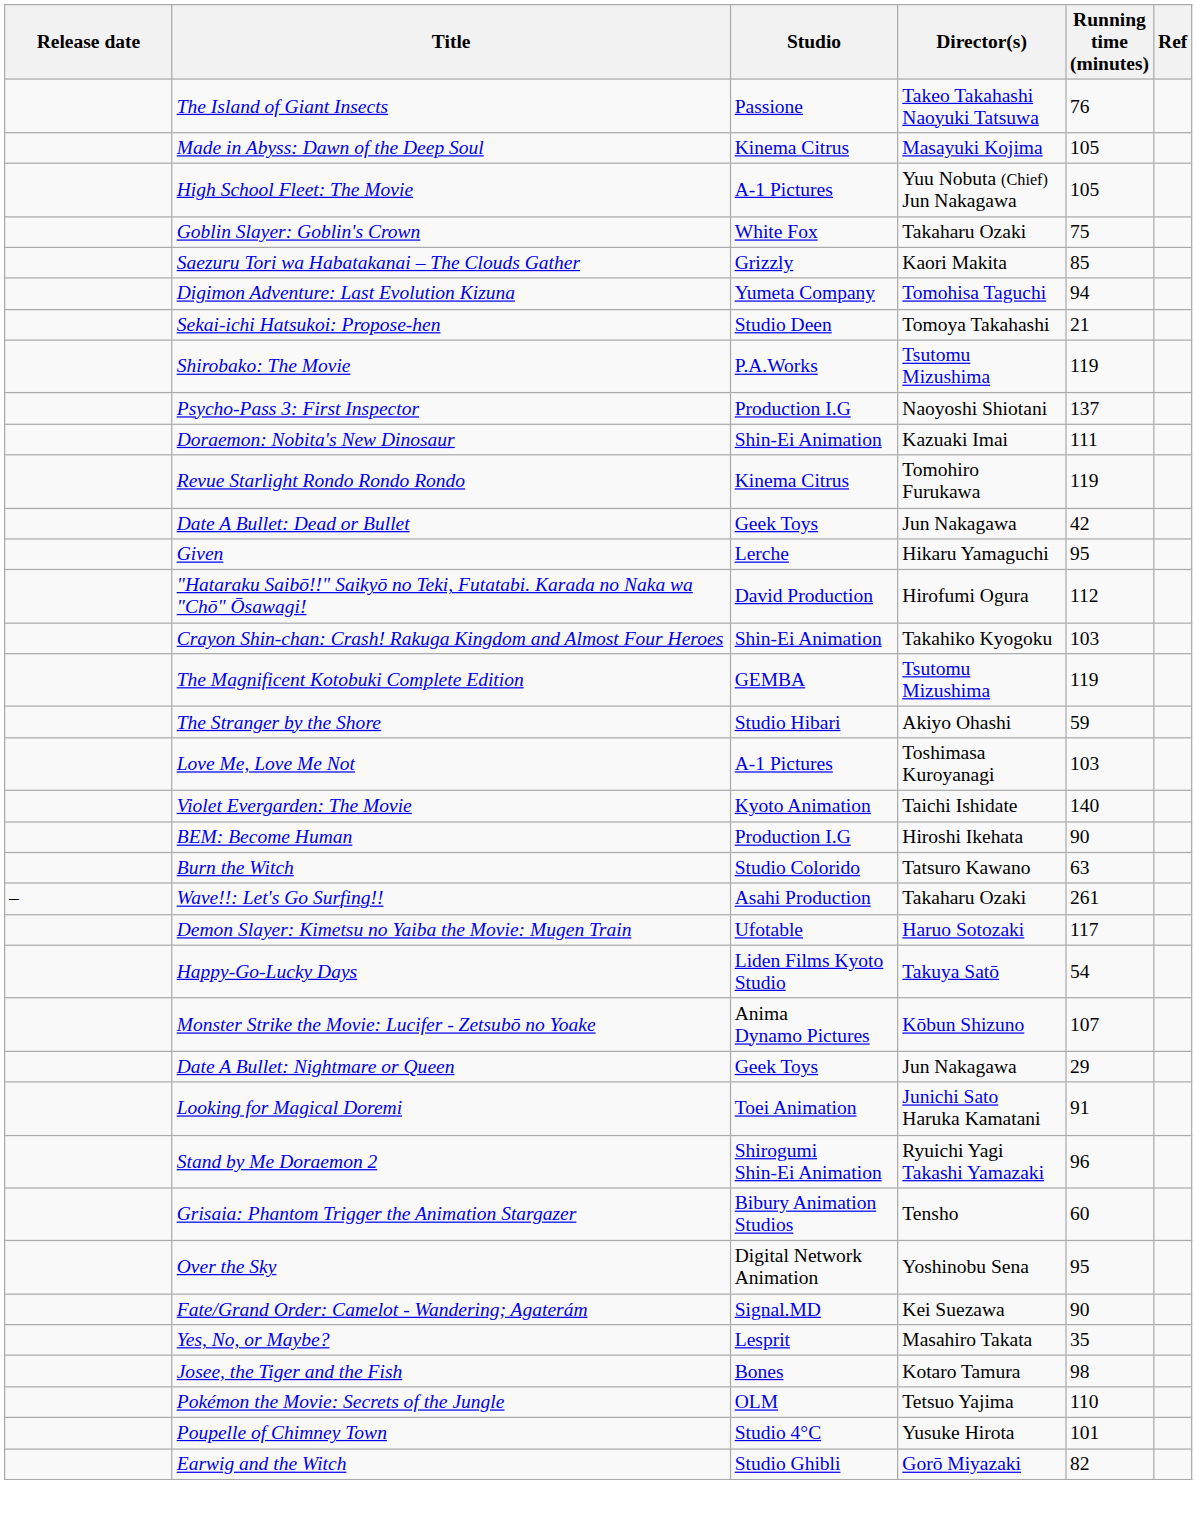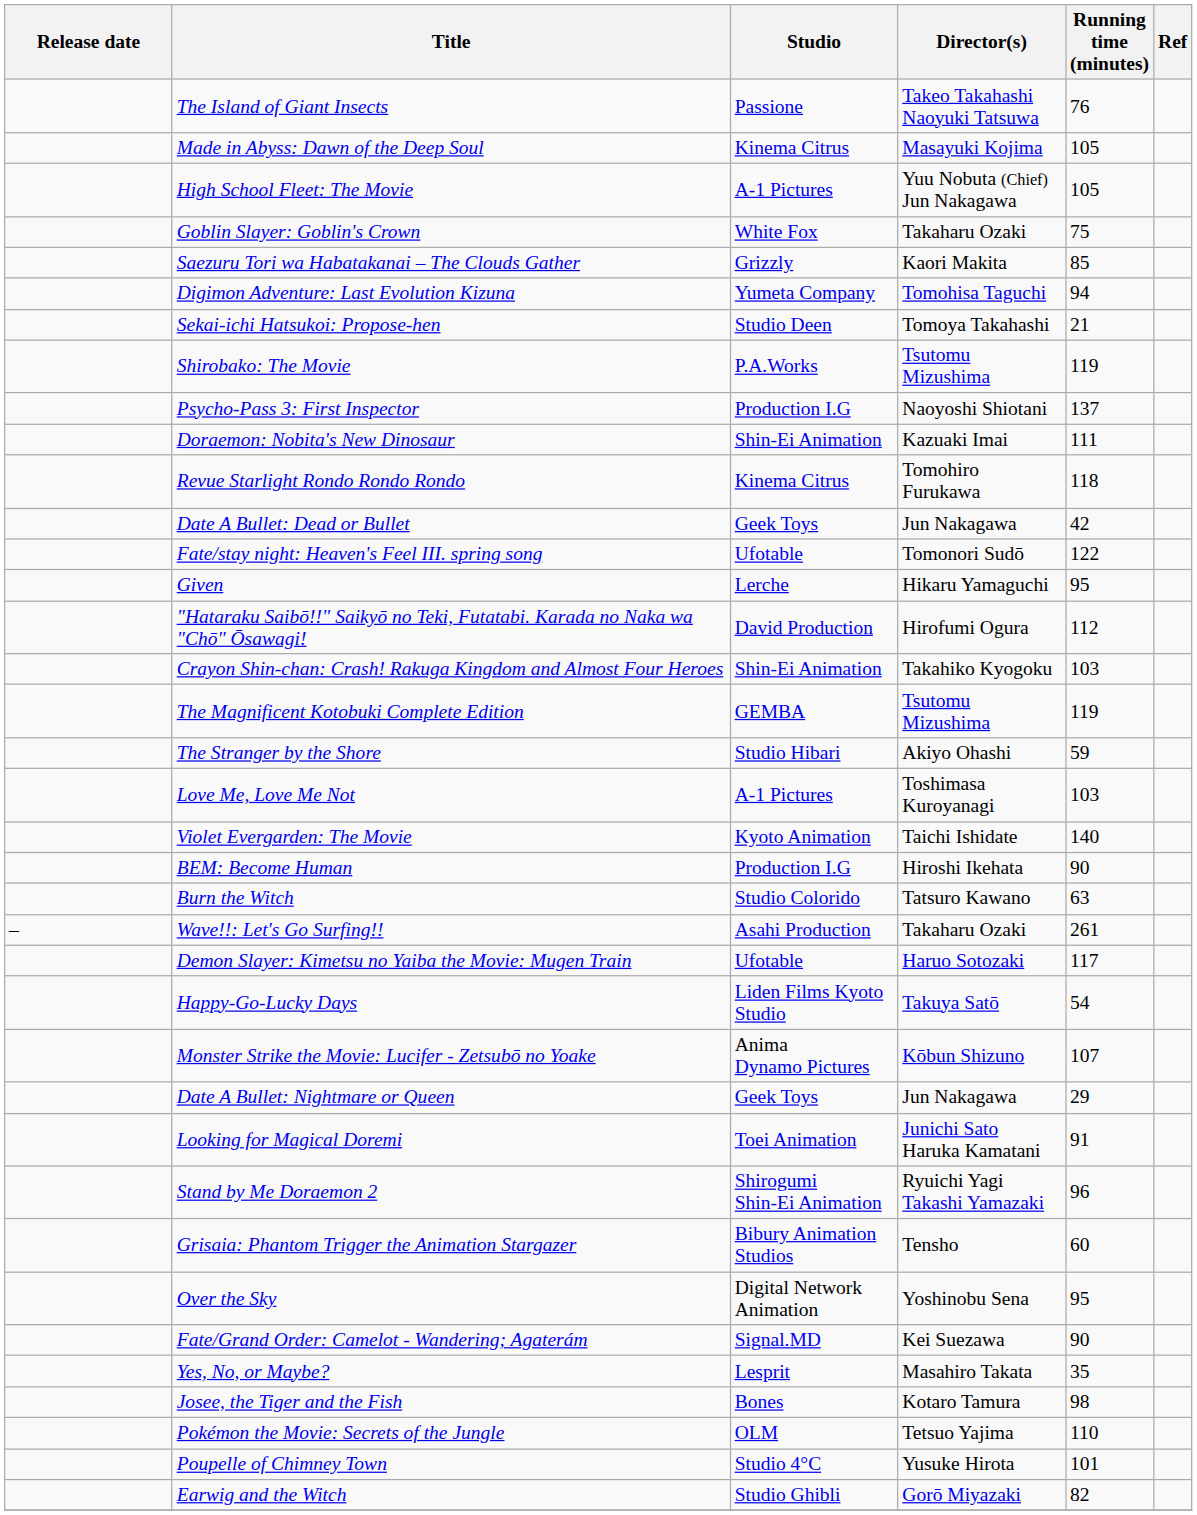 <table class="wikitable sortable" border="1">
 <tr>
 <th data-sort-type="text" width="130px">Release date</th>
 <th width="450px">Title</th>
 <th data-sort-type="text" width="130px">Studio</th>
 <th data-sort-type="text" width="130px">Director(s)</th>
 <th width="10px">Running time (minutes)</th>
 <th class="unsortable" width="5px">Ref</th>
 </tr>
 <tr>
 <td></td>
 <td><em><a href='#'>The Island of Giant Insects</a></em></td>
 <td><a href='#'>Passione</a></td>
 <td><a href='#'>Takeo Takahashi</a><br><a href='#'>Naoyuki Tatsuwa</a></td>
 <td>76</td>
 <td></td>
 </tr>
 <tr>
 <td></td>
 <td><em><a href='#'>Made in Abyss: Dawn of the Deep Soul</a></em></td>
 <td><a href='#'>Kinema Citrus</a></td>
 <td><a href='#'>Masayuki Kojima</a></td>
 <td>105</td>
 <td></td>
 </tr>
 <tr>
 <td></td>
 <td><em><a href='#'>High School Fleet: The Movie</a></em></td>
 <td><a href='#'>A-1 Pictures</a></td>
 <td>Yuu Nobuta <small>(Chief)</small><br>Jun Nakagawa</td>
 <td>105</td>
 <td></td>
 </tr>
 <tr>
 <td></td>
 <td><em><a href='#'>Goblin Slayer: Goblin's Crown</a></em></td>
 <td><a href='#'>White Fox</a></td>
 <td>Takaharu Ozaki</td>
 <td>75</td>
 <td></td>
 </tr>
 <tr>
 <td></td>
 <td><em><a href='#'>Saezuru Tori wa Habatakanai – The Clouds Gather</a></em></td>
 <td><a href='#'>Grizzly</a></td>
 <td>Kaori Makita</td>
 <td>85</td>
 <td></td>
 </tr>
 <tr>
 <td></td>
 <td><em><a href='#'>Digimon Adventure: Last Evolution Kizuna</a></em></td>
 <td><a href='#'>Yumeta Company</a></td>
 <td><a href='#'>Tomohisa Taguchi</a></td>
 <td>94</td>
 <td></td>
 </tr>
 <tr>
 <td></td>
 <td><em><a href='#'>Sekai-ichi Hatsukoi: Propose-hen</a></em></td>
 <td><a href='#'>Studio Deen</a></td>
 <td>Tomoya Takahashi</td>
 <td>21</td>
 <td></td>
 </tr>
 <tr>
 <td></td>
 <td><em><a href='#'>Shirobako: The Movie</a></em></td>
 <td><a href='#'>P.A.Works</a></td>
 <td><a href='#'>Tsutomu Mizushima</a></td>
 <td>119</td>
 <td></td>
 </tr>
 <tr>
 <td></td>
 <td><em><a href='#'>Psycho-Pass 3: First Inspector</a></em></td>
 <td><a href='#'>Production I.G</a></td>
 <td>Naoyoshi Shiotani</td>
 <td>137</td>
 <td></td>
 </tr>
 <tr>
 <td></td>
 <td><em><a href='#'>Doraemon: Nobita's New Dinosaur</a></em></td>
 <td><a href='#'>Shin-Ei Animation</a></td>
 <td>Kazuaki Imai</td>
 <td>111</td>
 <td></td>
 </tr>
 <tr>
 <td></td>
 <td><em><a href='#'>Revue Starlight Rondo Rondo Rondo</a></em></td>
 <td><a href='#'>Kinema Citrus</a></td>
 <td>Tomohiro Furukawa</td>
-<td>119</td>
+<td>118</td>
 <td></td>
 </tr>
 <tr>
 <td></td>
 <td><em><a href='#'>Date A Bullet: Dead or Bullet</a></em></td>
 <td><a href='#'>Geek Toys</a></td>
 <td>Jun Nakagawa</td>
 <td>42</td>
+<td></td>
+</tr>
+<tr>
+<td></td>
+<td><em><a href='#'>Fate/stay night: Heaven's Feel III. spring song</a></em></td>
+<td><a href='#'>Ufotable</a></td>
+<td>Tomonori Sudō</td>
+<td>122</td>
 <td></td>
 </tr>
 <tr>
 <td></td>
 <td><em><a href='#'>Given</a></em></td>
 <td><a href='#'>Lerche</a></td>
 <td>Hikaru Yamaguchi</td>
 <td>95</td>
 <td></td>
 </tr>
 <tr>
 <td></td>
 <td><em><a href='#'>"Hataraku Saibō!!" Saikyō no Teki, Futatabi. Karada no Naka wa "Chō" Ōsawagi!</a></em></td>
 <td><a href='#'>David Production</a></td>
 <td>Hirofumi Ogura</td>
 <td>112</td>
 <td></td>
 </tr>
 <tr>
 <td></td>
 <td><em><a href='#'>Crayon Shin-chan: Crash! Rakuga Kingdom and Almost Four Heroes</a></em></td>
 <td><a href='#'>Shin-Ei Animation</a></td>
 <td>Takahiko Kyogoku</td>
 <td>103</td>
 <td></td>
 </tr>
 <tr>
 <td></td>
 <td><em><a href='#'>The Magnificent Kotobuki Complete Edition</a></em></td>
 <td><a href='#'>GEMBA</a></td>
 <td><a href='#'>Tsutomu Mizushima</a></td>
 <td>119</td>
 <td></td>
 </tr>
 <tr>
 <td></td>
 <td><em><a href='#'>The Stranger by the Shore</a></em></td>
 <td><a href='#'>Studio Hibari</a></td>
 <td>Akiyo Ohashi</td>
 <td>59</td>
 <td></td>
 </tr>
 <tr>
 <td></td>
 <td><em><a href='#'>Love Me, Love Me Not</a></em></td>
 <td><a href='#'>A-1 Pictures</a></td>
 <td>Toshimasa Kuroyanagi</td>
 <td>103</td>
 <td></td>
 </tr>
 <tr>
 <td></td>
 <td><em><a href='#'>Violet Evergarden: The Movie</a></em></td>
 <td><a href='#'>Kyoto Animation</a></td>
 <td>Taichi Ishidate</td>
 <td>140</td>
 <td></td>
 </tr>
 <tr>
 <td></td>
 <td><em><a href='#'>BEM: Become Human</a></em></td>
 <td><a href='#'>Production I.G</a></td>
 <td>Hiroshi Ikehata</td>
 <td>90</td>
 <td></td>
 </tr>
 <tr>
 <td></td>
 <td><em><a href='#'>Burn the Witch</a></em></td>
 <td><a href='#'>Studio Colorido</a></td>
 <td>Tatsuro Kawano</td>
 <td>63</td>
 <td></td>
 </tr>
 <tr>
 <td> – </td>
 <td><em><a href='#'>Wave!!: Let's Go Surfing!!</a></em></td>
 <td><a href='#'>Asahi Production</a></td>
 <td>Takaharu Ozaki</td>
 <td>261</td>
 <td></td>
 </tr>
 <tr>
 <td></td>
 <td><em><a href='#'>Demon Slayer: Kimetsu no Yaiba the Movie: Mugen Train</a></em></td>
 <td><a href='#'>Ufotable</a></td>
 <td><a href='#'>Haruo Sotozaki</a></td>
 <td>117</td>
 <td></td>
 </tr>
 <tr>
 <td></td>
 <td><em><a href='#'>Happy-Go-Lucky Days</a></em></td>
 <td><a href='#'>Liden Films Kyoto Studio</a></td>
 <td><a href='#'>Takuya Satō</a></td>
 <td>54</td>
 <td></td>
 </tr>
 <tr>
 <td></td>
 <td><em><a href='#'>Monster Strike the Movie: Lucifer - Zetsubō no Yoake</a></em></td>
 <td>Anima<br><a href='#'>Dynamo Pictures</a></td>
 <td><a href='#'>Kōbun Shizuno</a></td>
 <td>107</td>
 <td></td>
 </tr>
 <tr>
 <td></td>
 <td><em><a href='#'>Date A Bullet: Nightmare or Queen</a></em></td>
 <td><a href='#'>Geek Toys</a></td>
 <td>Jun Nakagawa</td>
 <td>29</td>
 <td></td>
 </tr>
 <tr>
 <td></td>
 <td><em><a href='#'>Looking for Magical Doremi</a></em></td>
 <td><a href='#'>Toei Animation</a></td>
 <td><a href='#'>Junichi Sato</a><br>Haruka Kamatani</td>
 <td>91</td>
 <td></td>
 </tr>
 <tr>
 <td></td>
 <td><em><a href='#'>Stand by Me Doraemon 2</a></em></td>
 <td><a href='#'>Shirogumi</a><br><a href='#'>Shin-Ei Animation</a></td>
 <td>Ryuichi Yagi<br><a href='#'>Takashi Yamazaki</a></td>
 <td>96</td>
 <td></td>
 </tr>
 <tr>
 <td></td>
 <td><em><a href='#'>Grisaia: Phantom Trigger the Animation Stargazer</a></em></td>
 <td><a href='#'>Bibury Animation Studios</a></td>
 <td>Tensho</td>
 <td>60</td>
 <td></td>
 </tr>
 <tr>
 <td></td>
 <td><em><a href='#'>Over the Sky</a></em></td>
 <td>Digital Network Animation</td>
 <td>Yoshinobu Sena</td>
 <td>95</td>
 <td></td>
 </tr>
 <tr>
 <td></td>
 <td><em><a href='#'>Fate/Grand Order: Camelot - Wandering; Agaterám</a></em></td>
 <td><a href='#'>Signal.MD</a></td>
 <td>Kei Suezawa</td>
 <td>90</td>
 <td></td>
 </tr>
 <tr>
 <td></td>
 <td><em><a href='#'>Yes, No, or Maybe?</a></em></td>
 <td><a href='#'>Lesprit</a></td>
 <td>Masahiro Takata</td>
 <td>35</td>
 <td></td>
 </tr>
 <tr>
 <td></td>
 <td><em><a href='#'>Josee, the Tiger and the Fish</a></em></td>
 <td><a href='#'>Bones</a></td>
 <td>Kotaro Tamura</td>
 <td>98</td>
 <td></td>
 </tr>
 <tr>
 <td></td>
 <td><em><a href='#'>Pokémon the Movie: Secrets of the Jungle</a></em></td>
 <td><a href='#'>OLM</a></td>
 <td>Tetsuo Yajima</td>
 <td>110</td>
 <td></td>
 </tr>
 <tr>
 <td></td>
 <td><em><a href='#'>Poupelle of Chimney Town</a></em></td>
 <td><a href='#'>Studio 4°C</a></td>
 <td>Yusuke Hirota</td>
 <td>101</td>
 <td></td>
 </tr>
 <tr>
 <td></td>
 <td><em><a href='#'>Earwig and the Witch</a></em></td>
 <td><a href='#'>Studio Ghibli</a></td>
 <td><a href='#'>Gorō Miyazaki</a></td>
 <td>82</td>
 <td></td>
 </tr>
 <tr>
 </tr>
 </table>
